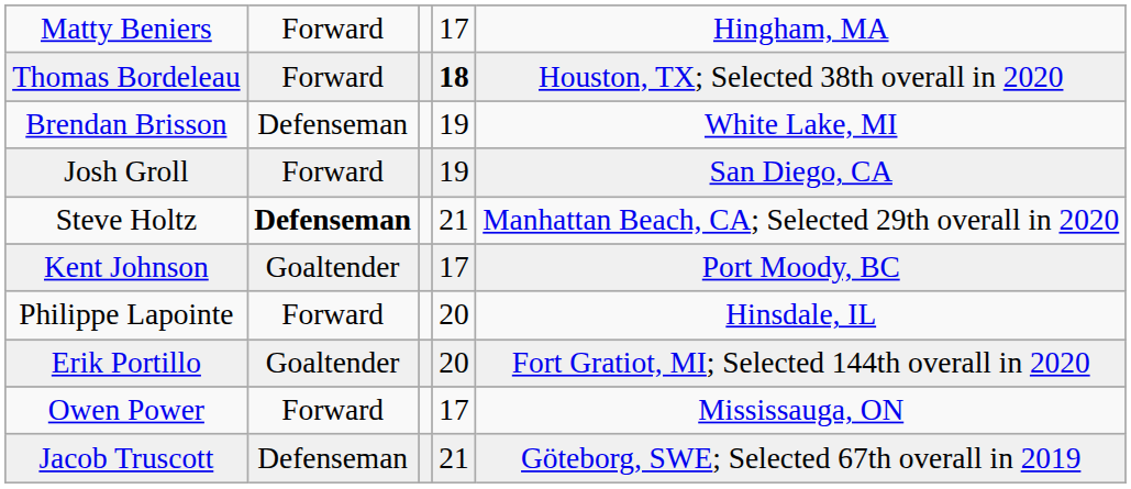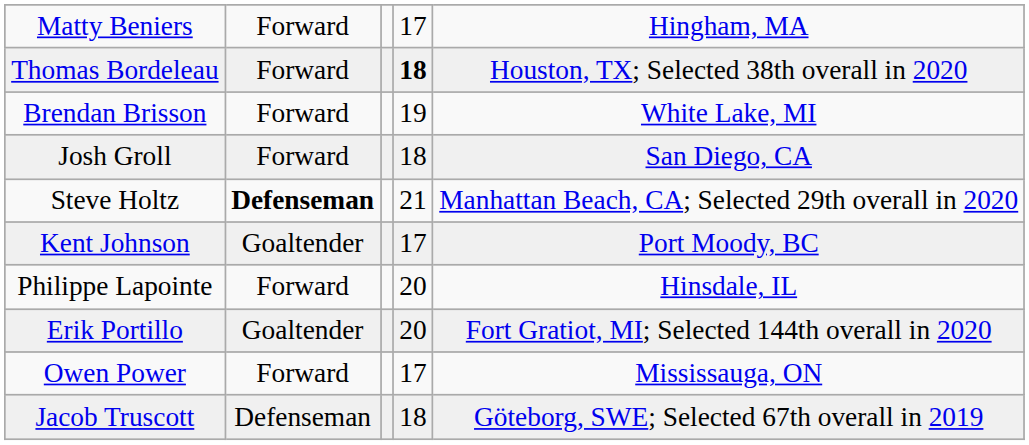 <table class="wikitable">
 <tr align="center" bgcolor="">
 <td><a href='#'>Matty Beniers</a></td>
 <td>Forward</td>
 <td></td>
 <td>17</td>
 <td><a href='#'>Hingham, MA</a></td>
 </tr>
 <tr align="center" bgcolor="f0f0f0">
 <td><a href='#'>Thomas Bordeleau</a></td>
 <td>Forward</td>
 <td></td>
 <td><strong>18</strong></td>
 <td><a href='#'>Houston, TX</a>; Selected 38th overall in <a href='#'>2020</a></td>
 </tr>
 <tr align="center" bgcolor="">
 <td><a href='#'>Brendan Brisson</a></td>
-<td>Defenseman</td>
+<td>Forward</td>
 <td></td>
 <td>19</td>
 <td><a href='#'>White Lake, MI</a></td>
 </tr>
 <tr align="center" bgcolor="f0f0f0">
 <td>Josh Groll</td>
 <td>Forward</td>
 <td></td>
-<td>19</td>
+<td>18</td>
 <td><a href='#'>San Diego, CA</a></td>
 </tr>
 <tr align="center" bgcolor="">
 <td>Steve Holtz</td>
 <td><strong>Defenseman</strong></td>
 <td></td>
 <td>21</td>
 <td><a href='#'>Manhattan Beach, CA</a>; Selected 29th overall in <a href='#'>2020</a></td>
 </tr>
 <tr align="center" bgcolor="f0f0f0">
 <td><a href='#'>Kent Johnson</a></td>
 <td>Goaltender</td>
 <td></td>
 <td>17</td>
 <td><a href='#'>Port Moody, BC</a></td>
 </tr>
 <tr align="center" bgcolor="">
 <td>Philippe Lapointe</td>
 <td>Forward</td>
 <td></td>
 <td>20</td>
 <td><a href='#'>Hinsdale, IL</a></td>
 </tr>
 <tr align="center" bgcolor="f0f0f0">
 <td><a href='#'>Erik Portillo</a></td>
 <td>Goaltender</td>
 <td></td>
 <td>20</td>
 <td><a href='#'>Fort Gratiot, MI</a>; Selected 144th overall in <a href='#'>2020</a></td>
 </tr>
 <tr align="center" bgcolor="">
 <td><a href='#'>Owen Power</a></td>
 <td>Forward</td>
 <td></td>
 <td>17</td>
 <td><a href='#'>Mississauga, ON</a></td>
 </tr>
 <tr align="center" bgcolor="f0f0f0">
 <td><a href='#'>Jacob Truscott</a></td>
 <td>Defenseman</td>
 <td></td>
-<td>21</td>
+<td>18</td>
 <td><a href='#'>Göteborg, SWE</a>; Selected 67th overall in <a href='#'>2019</a></td>
 </tr>
 </table>
